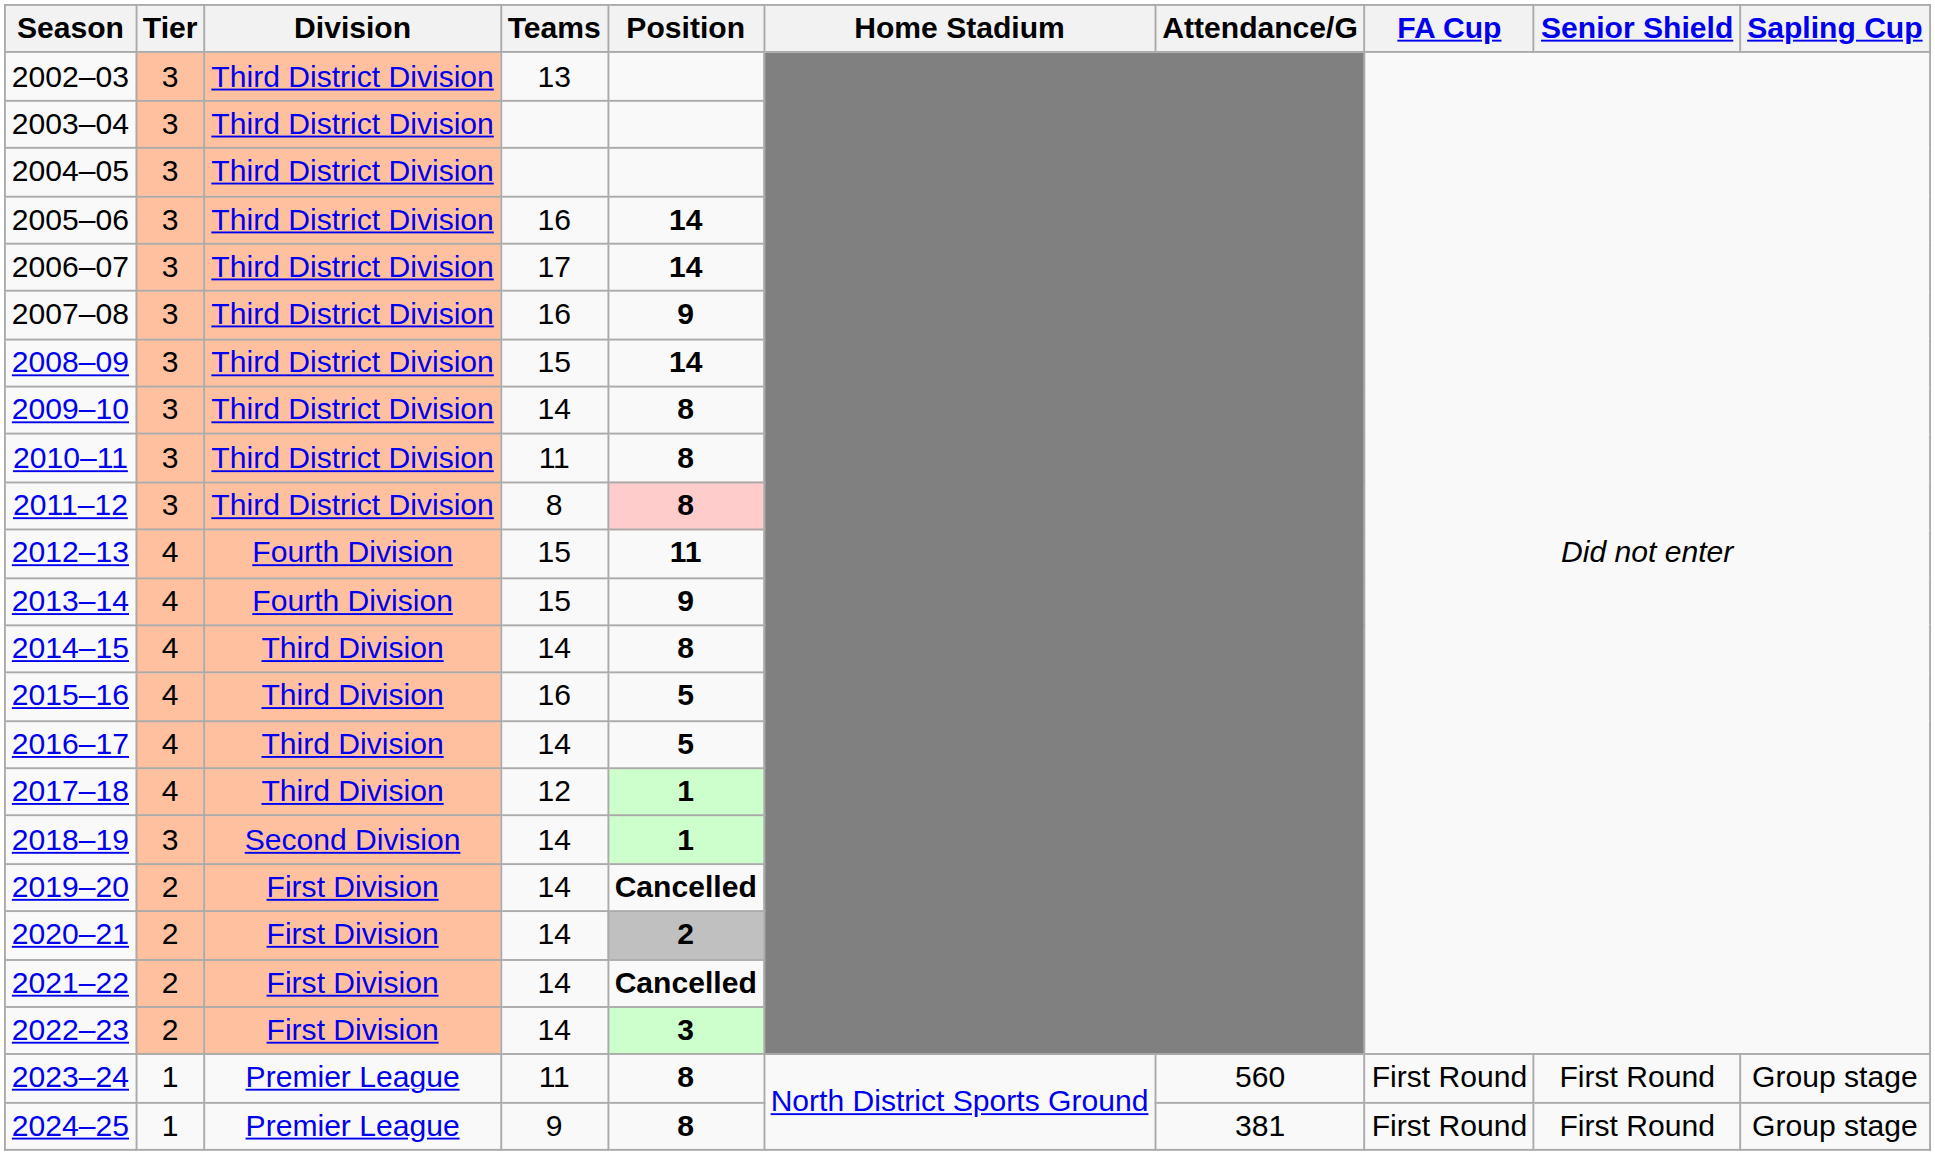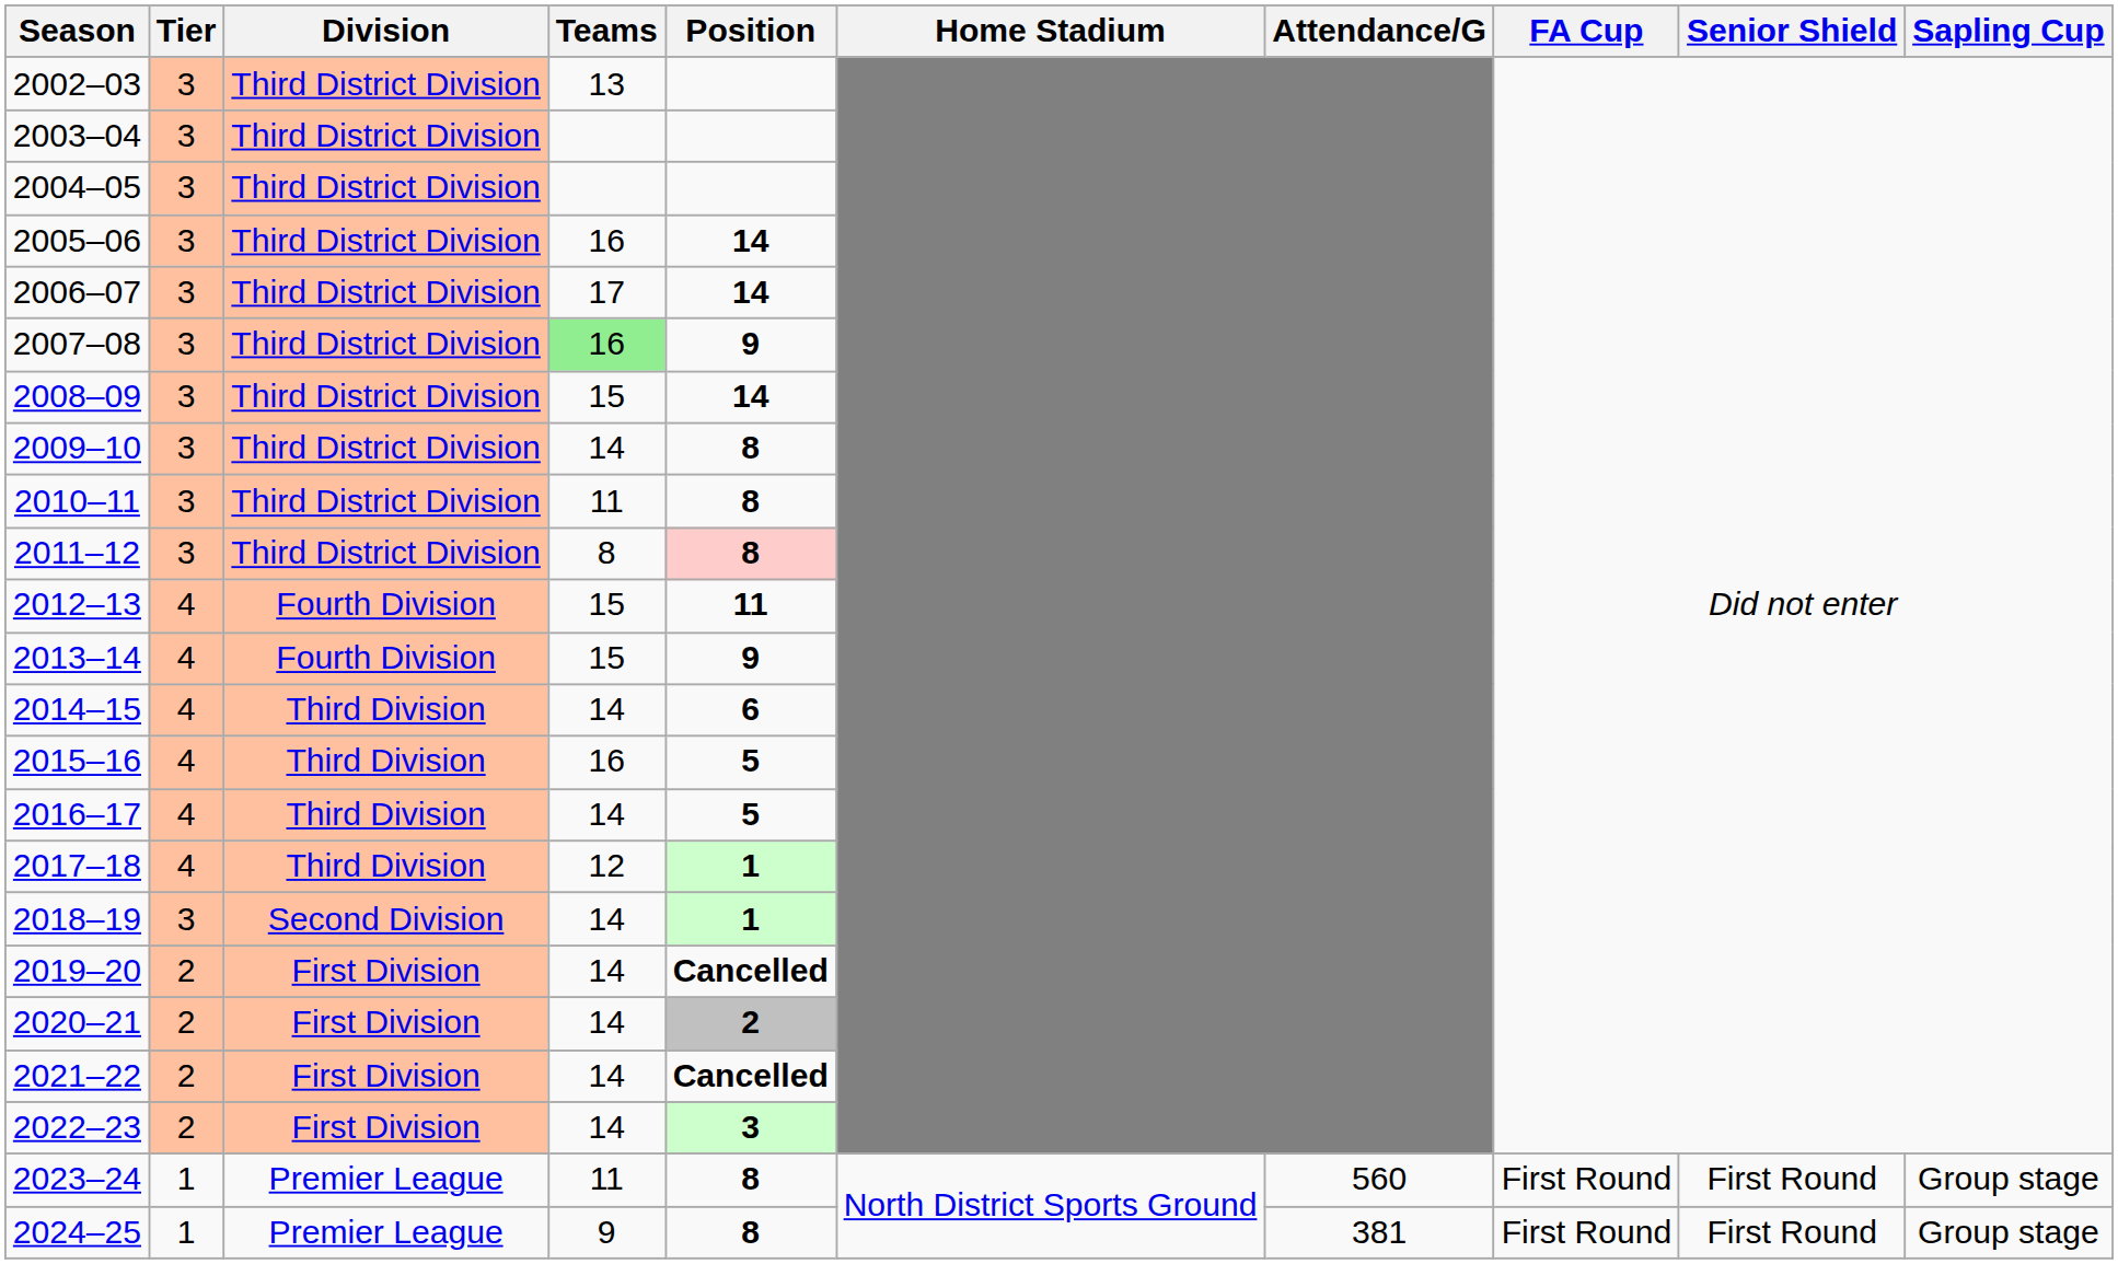 <table class=wikitable>
 <tr>
 <th>Season</th>
 <th>Tier</th>
 <th>Division</th>
 <th>Teams</th>
 <th>Position</th>
 <th>Home Stadium</th>
 <th>Attendance/G</th>
 <th><a href='#'>FA Cup</a></th>
 <th><a href='#'>Senior Shield</a></th>
 <th><a href='#'>Sapling Cup</a></th>
 </tr>
 <tr>
 <td align=center>2002–03</td>
 <td align=center bgcolor=#ffc0a0>3</td>
 <td align=center bgcolor=#ffc0a0><a href='#'>Third District Division</a></td>
 <td align=center>13</td>
 <td align=center></td>
 <td colspan=2 rowspan=21 align=center style=background:gray;></td>
 <td colspan=3 rowspan=21 align=center><em>Did not enter</em></td>
 </tr>
 <tr>
 <td align=center>2003–04</td>
 <td align=center bgcolor=#ffc0a0>3</td>
 <td align=center bgcolor=#ffc0a0><a href='#'>Third District Division</a></td>
 <td align=center></td>
 <td align=center></td>
 </tr>
 <tr>
 <td align=center>2004–05</td>
 <td align=center bgcolor=#ffc0a0>3</td>
 <td align=center bgcolor=#ffc0a0><a href='#'>Third District Division</a></td>
 <td align=center></td>
 <td align=center></td>
 </tr>
 <tr>
 <td align=center>2005–06</td>
 <td align=center bgcolor=#ffc0a0>3</td>
 <td align=center bgcolor=#ffc0a0><a href='#'>Third District Division</a></td>
 <td align=center>16</td>
 <td align=center><strong>14</strong></td>
 </tr>
 <tr>
 <td align=center>2006–07</td>
 <td align=center bgcolor=#ffc0a0>3</td>
 <td align=center bgcolor=#ffc0a0><a href='#'>Third District Division</a></td>
 <td align=center>17</td>
 <td align=center><strong>14</strong></td>
 </tr>
 <tr>
 <td align=center>2007–08</td>
 <td align=center bgcolor=#ffc0a0>3</td>
 <td align=center bgcolor=#ffc0a0><a href='#'>Third District Division</a></td>
-<td align=center>16</td>
+<td align=center style="background: lightgreen;">16</td>
 <td align=center><strong>9</strong></td>
 </tr>
 <tr>
 <td align=center><a href='#'>2008–09</a></td>
 <td align=center bgcolor=#ffc0a0>3</td>
 <td align=center bgcolor=#ffc0a0><a href='#'>Third District Division</a></td>
 <td align=center>15</td>
 <td align=center><strong>14</strong></td>
 </tr>
 <tr>
 <td align=center><a href='#'>2009–10</a></td>
 <td align=center bgcolor=#ffc0a0>3</td>
 <td align=center bgcolor=#ffc0a0><a href='#'>Third District Division</a></td>
 <td align=center>14</td>
 <td align=center><strong>8</strong></td>
 </tr>
 <tr>
 <td align=center><a href='#'>2010–11</a></td>
 <td align=center bgcolor=#ffc0a0>3</td>
 <td align=center bgcolor=#ffc0a0><a href='#'>Third District Division</a></td>
 <td align=center>11</td>
 <td align=center><strong>8</strong></td>
 </tr>
 <tr>
 <td align=center><a href='#'>2011–12</a></td>
 <td align=center bgcolor=#ffc0a0>3</td>
 <td align=center bgcolor=#ffc0a0><a href='#'>Third District Division</a></td>
 <td align=center>8</td>
 <td align=center bgcolor=#FFCCCC><strong>8</strong></td>
 </tr>
 <tr>
 <td align=center><a href='#'>2012–13</a></td>
 <td align=center bgcolor=#ffc0a0>4</td>
 <td align=center bgcolor=#ffc0a0><a href='#'>Fourth Division</a></td>
 <td align=center>15</td>
 <td align=center><strong>11</strong></td>
 </tr>
 <tr>
 <td align=center><a href='#'>2013–14</a></td>
 <td align=center bgcolor=#ffc0a0>4</td>
 <td align=center bgcolor=#ffc0a0><a href='#'>Fourth Division</a></td>
 <td align=center>15</td>
 <td align=center><strong>9</strong></td>
 </tr>
 <tr>
 <td align=center><a href='#'>2014–15</a></td>
 <td align=center bgcolor=#ffc0a0>4</td>
 <td align=center bgcolor=#ffc0a0><a href='#'>Third Division</a></td>
 <td align=center>14</td>
-<td align=center><strong>8</strong></td>
+<td align=center><strong>6</strong></td>
 </tr>
 <tr>
 <td align=center><a href='#'>2015–16</a></td>
 <td align=center bgcolor=#ffc0a0>4</td>
 <td align=center bgcolor=#ffc0a0><a href='#'>Third Division</a></td>
 <td align=center>16</td>
 <td align=center><strong>5</strong></td>
 </tr>
 <tr>
 <td align=center><a href='#'>2016–17</a></td>
 <td align=center bgcolor=#ffc0a0>4</td>
 <td align=center bgcolor=#ffc0a0><a href='#'>Third Division</a></td>
 <td align=center>14</td>
 <td align=center><strong>5</strong></td>
 </tr>
 <tr>
 <td align=center><a href='#'>2017–18</a></td>
 <td align=center bgcolor=#ffc0a0>4</td>
 <td align=center bgcolor=#ffc0a0><a href='#'>Third Division</a></td>
 <td align=center>12</td>
 <td align=center bgcolor=#CCFFCC><strong>1</strong></td>
 </tr>
 <tr>
 <td align=center><a href='#'>2018–19</a></td>
 <td align=center bgcolor=#ffc0a0>3</td>
 <td align=center bgcolor=#ffc0a0><a href='#'>Second Division</a></td>
 <td align=center>14</td>
 <td align=center bgcolor=#CCFFCC><strong>1</strong></td>
 </tr>
 <tr>
 <td align=center><a href='#'>2019–20</a></td>
 <td align=center bgcolor=#ffc0a0>2</td>
 <td align=center bgcolor=#ffc0a0><a href='#'>First Division</a></td>
 <td align=center>14</td>
 <td align=center><strong>Cancelled</strong></td>
 </tr>
 <tr>
 <td align=center><a href='#'>2020–21</a></td>
 <td align=center bgcolor=#ffc0a0>2</td>
 <td align=center bgcolor=#ffc0a0><a href='#'>First Division</a></td>
 <td align=center>14</td>
 <td align=center bgcolor=silver><strong>2</strong></td>
 </tr>
 <tr>
 <td align=center><a href='#'>2021–22</a></td>
 <td align=center bgcolor=#ffc0a0>2</td>
 <td align=center bgcolor=#ffc0a0><a href='#'>First Division</a></td>
 <td align=center>14</td>
 <td align=center><strong>Cancelled</strong></td>
 </tr>
 <tr>
 <td align=center><a href='#'>2022–23</a></td>
 <td align=center bgcolor=#ffc0a0>2</td>
 <td align=center bgcolor=#ffc0a0><a href='#'>First Division</a></td>
 <td align=center>14</td>
 <td align=center bgcolor=#CCFFCC><strong>3</strong></td>
 </tr>
 <tr>
 <td align=center><a href='#'>2023–24</a></td>
 <td align=center>1</td>
 <td align=center><a href='#'>Premier League</a></td>
 <td align=center>11</td>
 <td align=center><strong>8</strong></td>
 <td rowspan=2 align=center><a href='#'>North District Sports Ground</a></td>
 <td align=center>560</td>
 <td align=center>First Round</td>
 <td align=center>First Round</td>
 <td align=center>Group stage</td>
 </tr>
 <tr>
 <td align=center><a href='#'>2024–25</a></td>
 <td align=center>1</td>
 <td align=center><a href='#'>Premier League</a></td>
 <td align=center>9</td>
 <td align=center><strong>8</strong></td>
 <td align=center>381</td>
 <td align=center>First Round</td>
 <td align=center>First Round</td>
 <td align=center>Group stage</td>
 </tr>
 </table>
